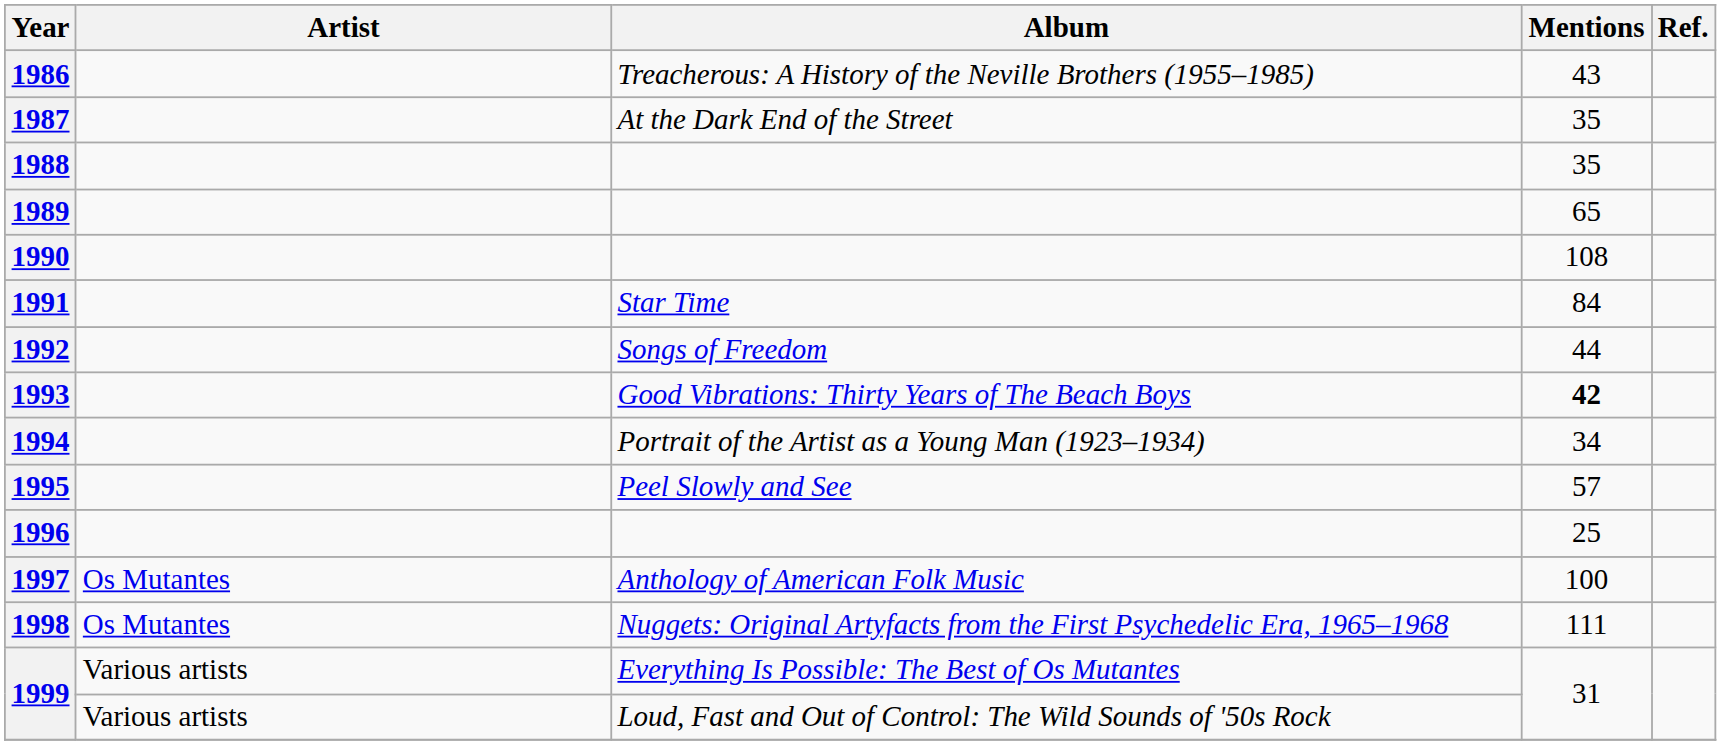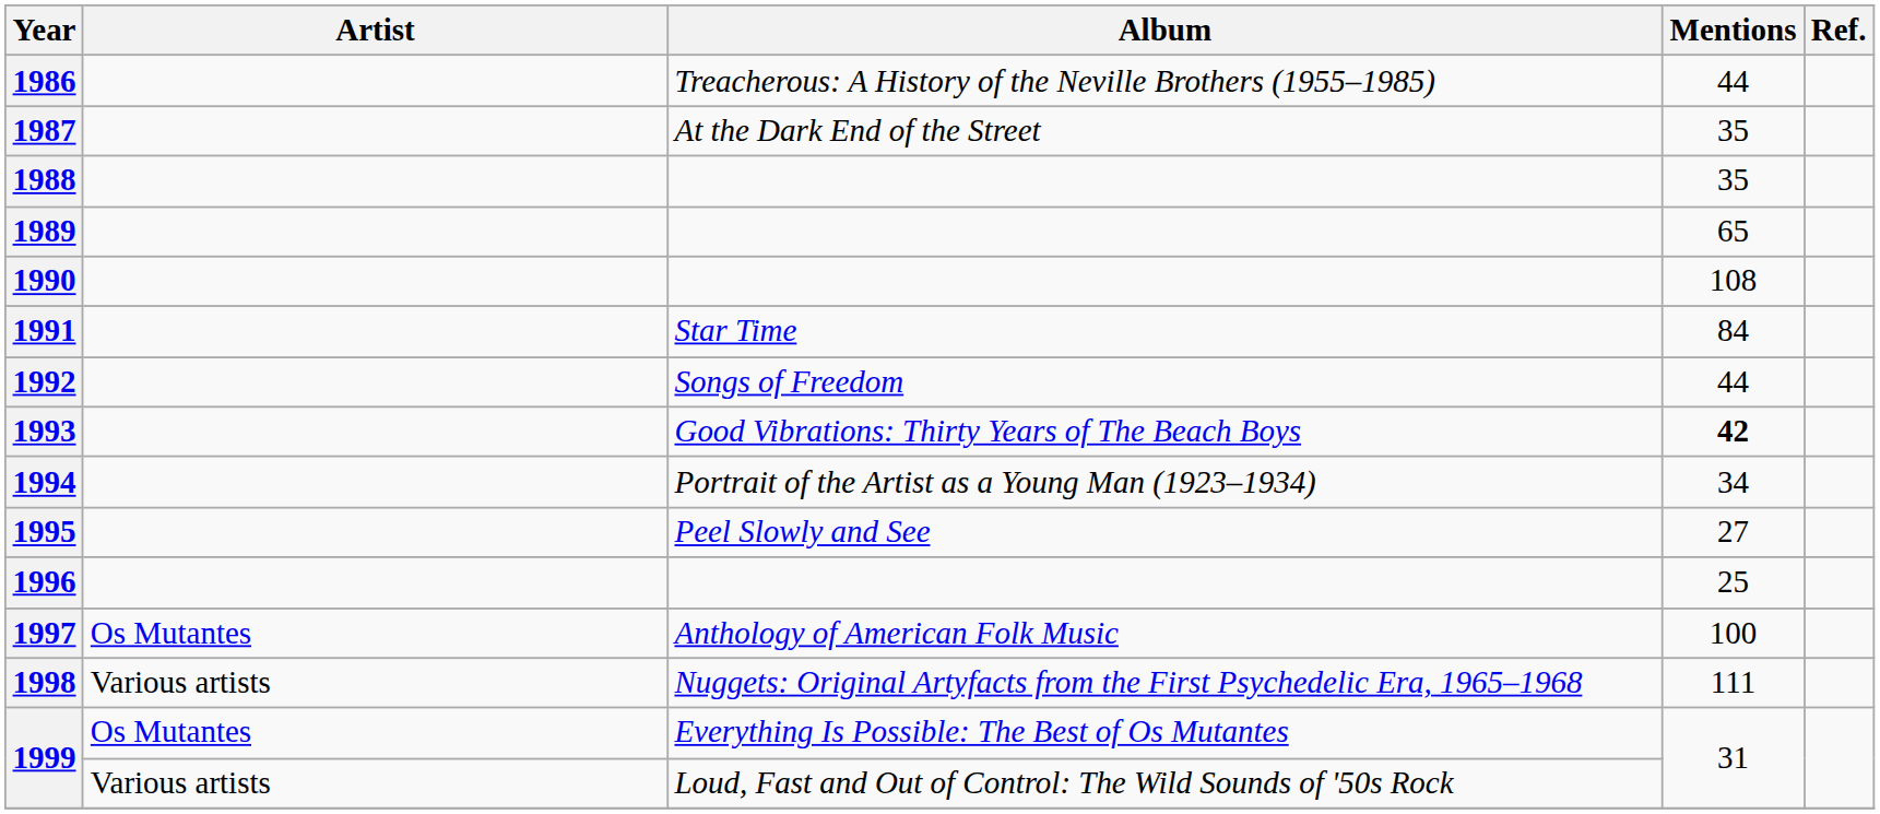 <table class="wikitable plainrowheaders sortable">
 <tr>
 <th scope="col">Year</th>
 <th scope="col" style="width:18em;">Artist</th>
 <th scope="col" style="width:31em;">Album</th>
 <th scope="col">Mentions</th>
 <th scope="col" class="unsortable">Ref.</th>
 </tr>
 <tr>
 <th scope="row" style="text-align:center;"><a href='#'>1986</a></th>
 <td></td>
 <td><em>Treacherous: A History of the Neville Brothers (1955–1985)</em></td>
-<td align="center">43</td>
+<td align="center">44</td>
 <td align="center"></td>
 </tr>
 <tr>
 <th scope="row" style="text-align:center;"><a href='#'>1987</a></th>
 <td></td>
 <td><em>At the Dark End of the Street</em></td>
 <td align="center">35</td>
 <td align="center"></td>
 </tr>
 <tr>
 <th scope="row" style="text-align:center;"><a href='#'>1988</a></th>
 <td></td>
 <td><em></em></td>
 <td align="center">35</td>
 <td align="center"></td>
 </tr>
 <tr>
 <th scope="row" style="text-align:center;"><a href='#'>1989</a></th>
 <td></td>
 <td><em></em></td>
 <td align="center">65</td>
 <td align="center"></td>
 </tr>
 <tr>
 <th scope="row" style="text-align:center;"><a href='#'>1990</a></th>
 <td></td>
 <td><em></em></td>
 <td align="center">108</td>
 <td align="center"></td>
 </tr>
 <tr>
 <th scope="row" style="text-align:center;"><a href='#'>1991</a></th>
 <td></td>
 <td><em><a href='#'>Star Time</a></em></td>
 <td align="center">84</td>
 <td align="center"></td>
 </tr>
 <tr>
 <th scope="row" style="text-align:center;"><a href='#'>1992</a></th>
 <td></td>
 <td><em><a href='#'>Songs of Freedom</a></em></td>
 <td align="center">44</td>
 <td align="center"></td>
 </tr>
 <tr>
 <th scope="row" style="text-align:center;"><a href='#'>1993</a></th>
 <td></td>
 <td><em><a href='#'>Good Vibrations: Thirty Years of The Beach Boys</a></em></td>
 <td align="center"><strong>42</strong></td>
 <td align="center"></td>
 </tr>
 <tr>
 <th scope="row" style="text-align:center;"><a href='#'>1994</a></th>
 <td></td>
 <td><em>Portrait of the Artist as a Young Man (1923–1934)</em></td>
 <td align="center">34</td>
 <td align="center"></td>
 </tr>
 <tr>
 <th scope="row" style="text-align:center;"><a href='#'>1995</a></th>
 <td></td>
 <td><em><a href='#'>Peel Slowly and See</a></em></td>
-<td align="center">57</td>
+<td align="center">27</td>
 <td align="center"></td>
 </tr>
 <tr>
 <th scope="row" style="text-align:center;"><a href='#'>1996</a></th>
 <td></td>
 <td><em></em></td>
 <td align="center">25</td>
 <td align="center"></td>
 </tr>
 <tr>
 <th scope="row" style="text-align:center;"><a href='#'>1997</a></th>
 <td><a href='#'>Os Mutantes</a></td>
 <td><em><a href='#'>Anthology of American Folk Music</a></em></td>
 <td align="center">100</td>
 <td align="center"></td>
 </tr>
 <tr>
 <th scope="row" style="text-align:center;"><a href='#'>1998</a></th>
-<td><a href='#'>Os Mutantes</a></td>
+<td>Various artists</td>
 <td><em><a href='#'>Nuggets: Original Artyfacts from the First Psychedelic Era, 1965–1968</a></em></td>
 <td align="center">111</td>
 <td align="center"></td>
 </tr>
 <tr>
 <th scope="row" style="text-align:center;" rowspan="2"><a href='#'>1999</a></th>
-<td>Various artists</td>
+<td><a href='#'>Os Mutantes</a></td>
 <td><em><a href='#'>Everything Is Possible: The Best of Os Mutantes</a></em></td>
 <td align="center" rowspan="2">31</td>
 <td align="center" rowspan="2"></td>
 </tr>
 <tr>
 <td>Various artists</td>
 <td><em>Loud, Fast and Out of Control: The Wild Sounds of '50s Rock</em></td>
 </tr>
 <tr>
 </tr>
 </table>
